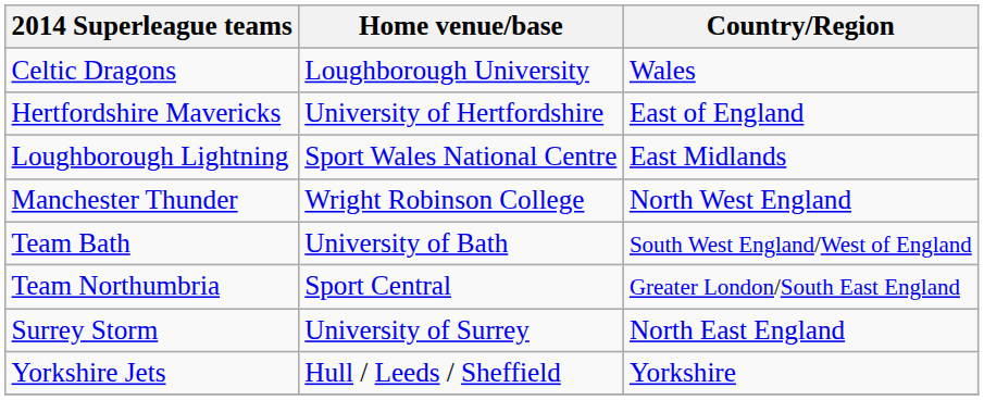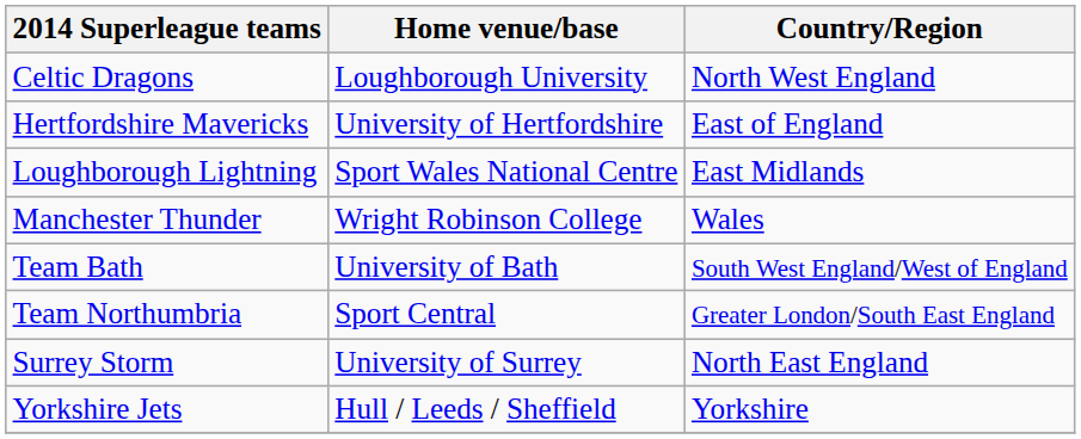 <table class="wikitable collapsible">
 <tr>
 <th>2014 Superleague teams</th>
 <th>Home venue/base</th>
 <th>Country/Region</th>
 </tr>
 <tr>
 <td><a href='#'>Celtic Dragons</a></td>
 <td><a href='#'>Loughborough University</a></td>
-<td><a href='#'>Wales</a></td>
+<td><a href='#'>North West England</a></td>
 </tr>
 <tr>
 <td><a href='#'>Hertfordshire Mavericks</a></td>
 <td><a href='#'>University of Hertfordshire</a></td>
 <td><a href='#'>East of England</a></td>
 </tr>
 <tr>
 <td><a href='#'>Loughborough Lightning</a></td>
 <td><a href='#'>Sport Wales National Centre</a></td>
 <td><a href='#'>East Midlands</a></td>
 </tr>
 <tr>
 <td><a href='#'>Manchester Thunder</a></td>
 <td><a href='#'>Wright Robinson College</a></td>
-<td><a href='#'>North West England</a></td>
+<td><a href='#'>Wales</a></td>
 </tr>
 <tr>
 <td><a href='#'>Team Bath</a></td>
 <td><a href='#'>University of Bath</a></td>
 <td><small><a href='#'>South West England</a>/<a href='#'>West of England</a></small></td>
 </tr>
 <tr>
 <td><a href='#'>Team Northumbria</a></td>
 <td><a href='#'>Sport Central</a></td>
 <td><small><a href='#'>Greater London</a>/<a href='#'>South East England</a></small></td>
 </tr>
 <tr>
 <td><a href='#'>Surrey Storm</a></td>
 <td><a href='#'>University of Surrey</a></td>
 <td><a href='#'>North East England</a></td>
 </tr>
 <tr>
 <td><a href='#'>Yorkshire Jets</a></td>
 <td><a href='#'>Hull</a> / <a href='#'>Leeds</a> / <a href='#'>Sheffield</a></td>
 <td><a href='#'>Yorkshire</a></td>
 </tr>
 <tr>
 </tr>
 </table>
